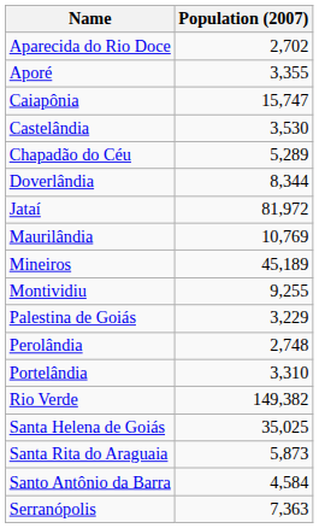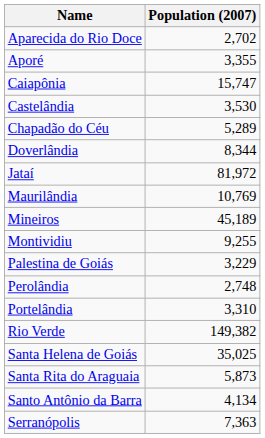 <table class="wikitable">
 <tr>
 <th>Name</th>
 <th>Population (2007)</th>
 </tr>
 <tr>
 <td><a href='#'>Aparecida do Rio Doce</a></td>
 <td align=right>2,702</td>
 </tr>
 <tr>
 <td><a href='#'>Aporé</a></td>
 <td align=right>3,355</td>
 </tr>
 <tr>
 <td><a href='#'>Caiapônia</a></td>
 <td align=right>15,747</td>
 </tr>
 <tr>
 <td><a href='#'>Castelândia</a></td>
 <td align=right>3,530</td>
 </tr>
 <tr>
 <td><a href='#'>Chapadão do Céu</a></td>
 <td align=right>5,289</td>
 </tr>
 <tr>
 <td><a href='#'>Doverlândia</a></td>
 <td align=right>8,344</td>
 </tr>
 <tr>
 <td><a href='#'>Jataí</a></td>
 <td align=right>81,972</td>
 </tr>
 <tr>
 <td><a href='#'>Maurilândia</a></td>
 <td align=right>10,769</td>
 </tr>
 <tr>
 <td><a href='#'>Mineiros</a></td>
 <td align=right>45,189</td>
 </tr>
 <tr>
 <td><a href='#'>Montividiu</a></td>
 <td align=right>9,255</td>
 </tr>
 <tr>
 <td><a href='#'>Palestina de Goiás</a></td>
 <td align=right>3,229</td>
 </tr>
 <tr>
 <td><a href='#'>Perolândia</a></td>
 <td align=right>2,748</td>
 </tr>
 <tr>
 <td><a href='#'>Portelândia</a></td>
 <td align=right>3,310</td>
 </tr>
 <tr>
 <td><a href='#'>Rio Verde</a></td>
 <td align=right>149,382</td>
 </tr>
 <tr>
 <td><a href='#'>Santa Helena de Goiás</a></td>
 <td align=right>35,025</td>
 </tr>
 <tr>
 <td><a href='#'>Santa Rita do Araguaia</a></td>
 <td align=right>5,873</td>
 </tr>
 <tr>
 <td><a href='#'>Santo Antônio da Barra</a></td>
-<td align=right>4,584</td>
+<td align=right>4,134</td>
 </tr>
 <tr>
 <td><a href='#'>Serranópolis</a></td>
 <td align=right>7,363</td>
 </tr>
 </table>
